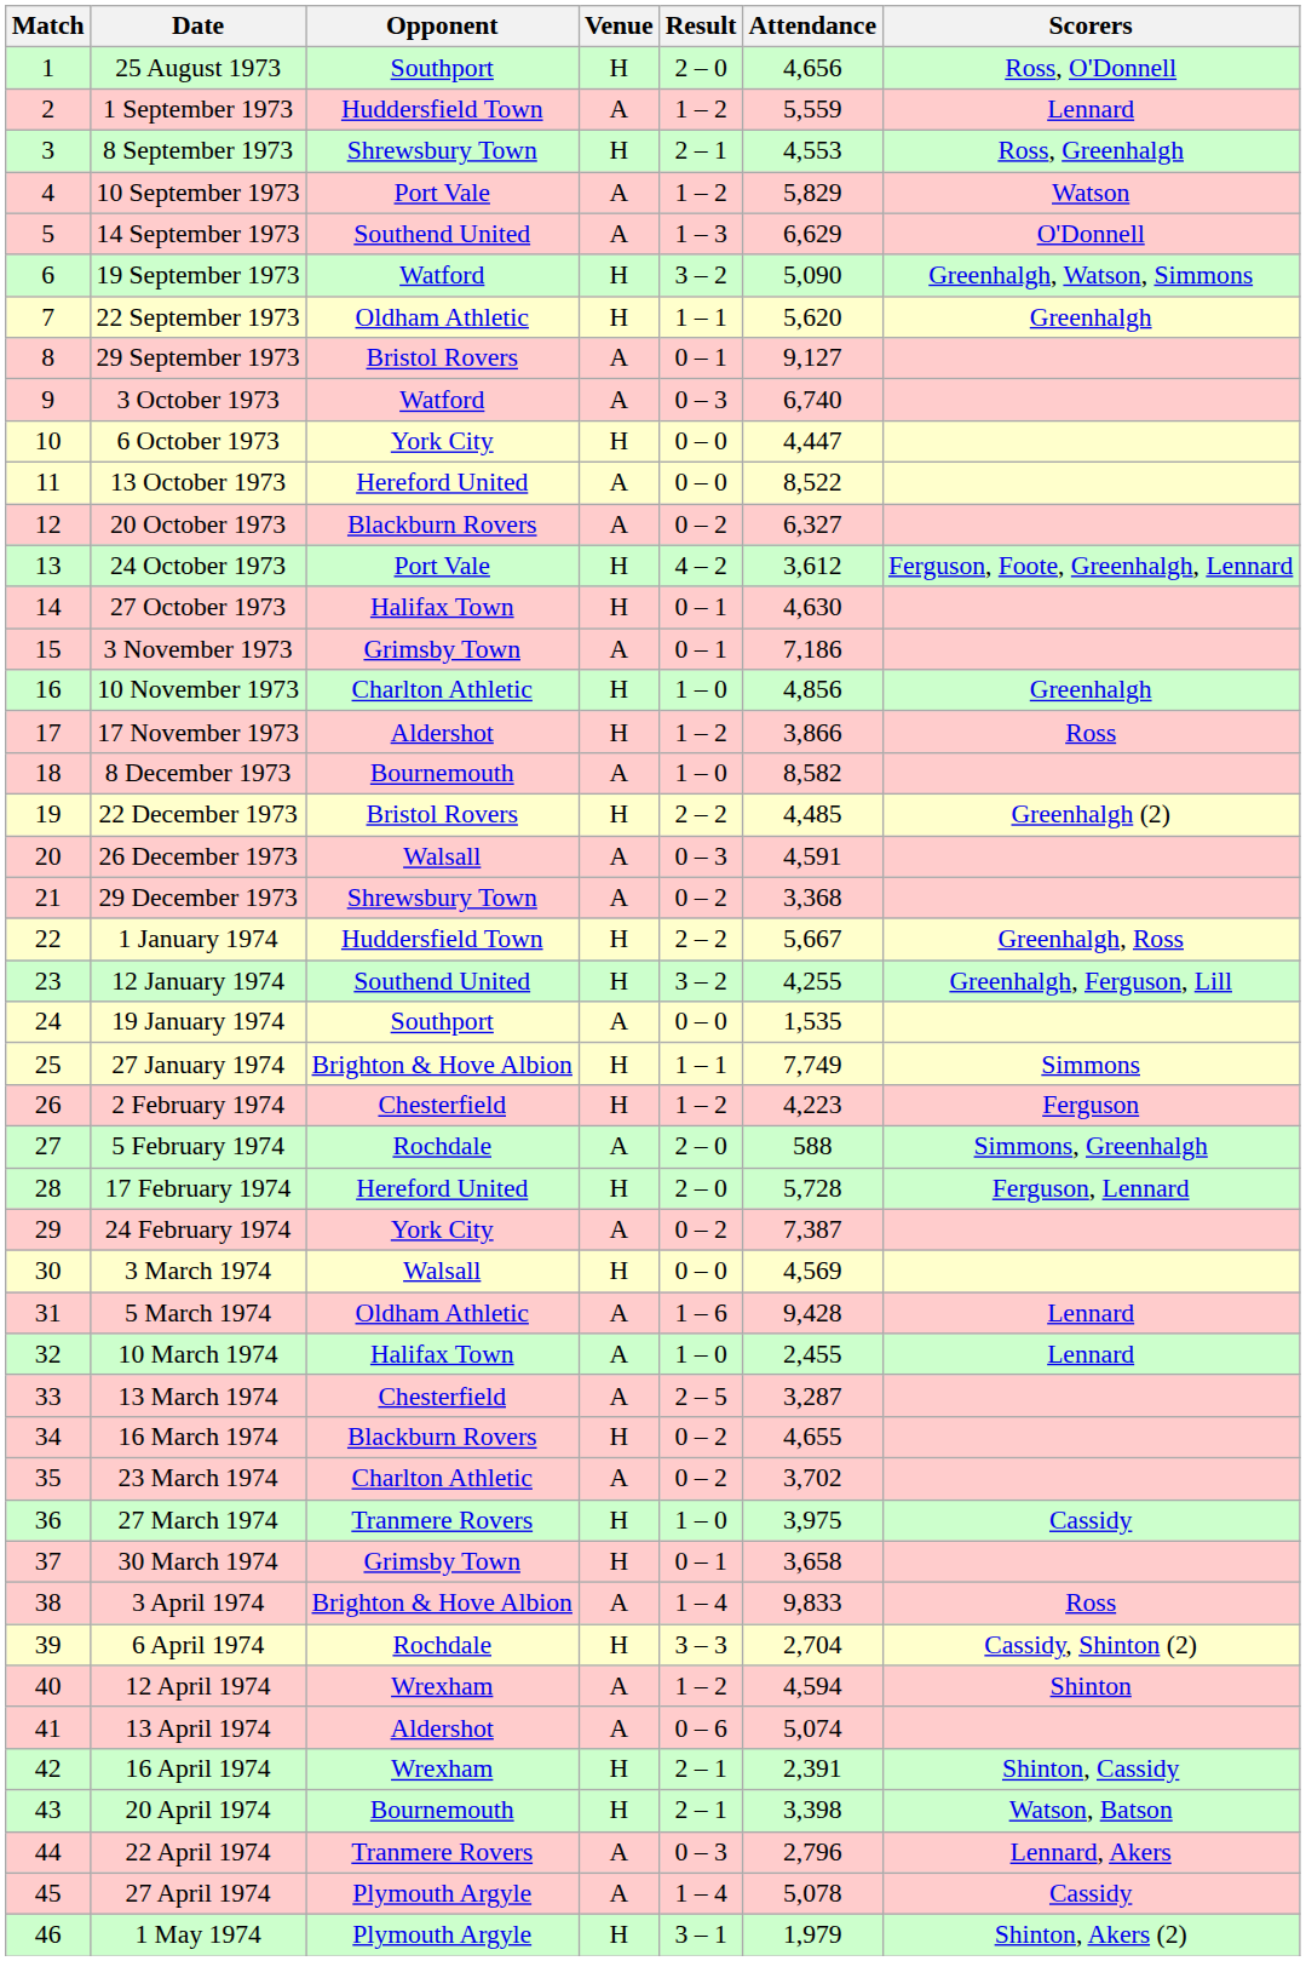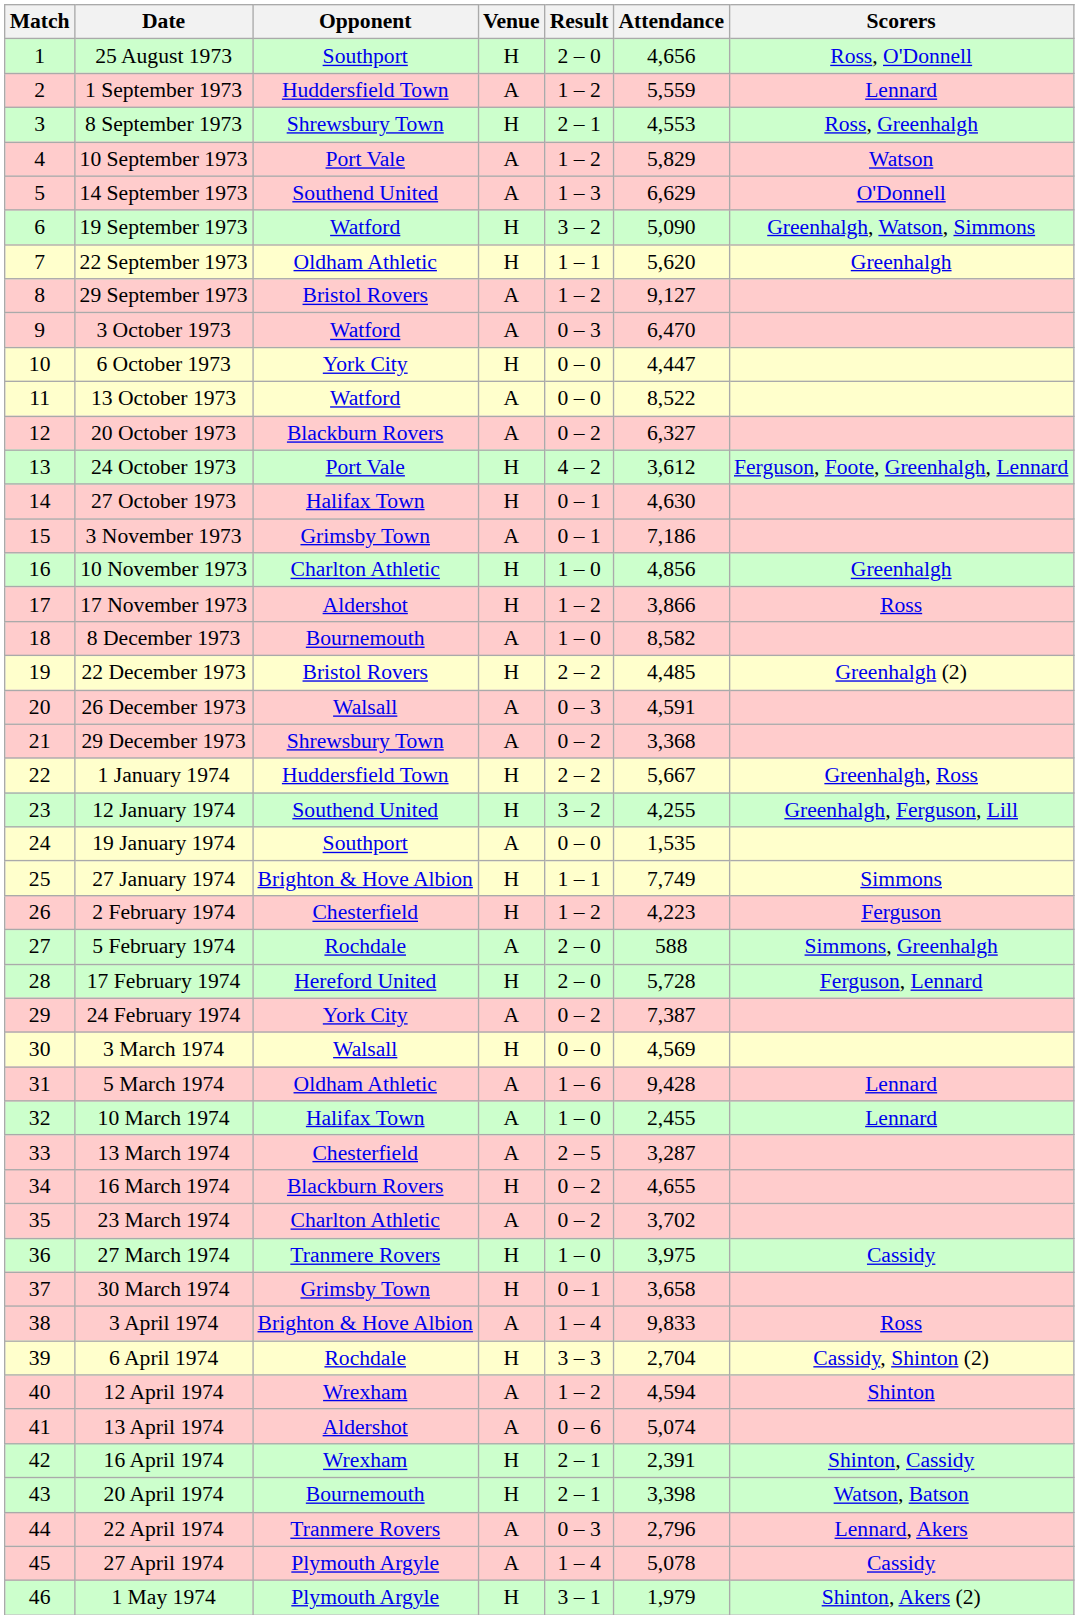 <table class="wikitable" style="font-size:100%; text-align:center">
 <tr>
 <th>Match</th>
 <th>Date</th>
 <th>Opponent</th>
 <th>Venue</th>
 <th>Result</th>
 <th>Attendance</th>
 <th>Scorers</th>
 </tr>
 <tr style="background-color: #CCFFCC;">
 <td>1</td>
 <td>25 August 1973</td>
 <td><a href='#'>Southport</a></td>
 <td>H</td>
 <td>2 – 0</td>
 <td>4,656</td>
 <td><a href='#'>Ross</a>, <a href='#'>O'Donnell</a></td>
 </tr>
 <tr style="background-color: #FFCCCC;">
 <td>2</td>
 <td>1 September 1973</td>
 <td><a href='#'>Huddersfield Town</a></td>
 <td>A</td>
 <td>1 – 2</td>
 <td>5,559</td>
 <td><a href='#'>Lennard</a></td>
 </tr>
 <tr style="background-color: #CCFFCC;">
 <td>3</td>
 <td>8 September 1973</td>
 <td><a href='#'>Shrewsbury Town</a></td>
 <td>H</td>
 <td>2 – 1</td>
 <td>4,553</td>
 <td><a href='#'>Ross</a>, <a href='#'>Greenhalgh</a></td>
 </tr>
 <tr style="background-color: #FFCCCC;">
 <td>4</td>
 <td>10 September 1973</td>
 <td><a href='#'>Port Vale</a></td>
 <td>A</td>
 <td>1 – 2</td>
 <td>5,829</td>
 <td><a href='#'>Watson</a></td>
 </tr>
 <tr style="background-color: #FFCCCC;">
 <td>5</td>
 <td>14 September 1973</td>
 <td><a href='#'>Southend United</a></td>
 <td>A</td>
 <td>1 – 3</td>
 <td>6,629</td>
 <td><a href='#'>O'Donnell</a></td>
 </tr>
 <tr style="background-color: #CCFFCC;">
 <td>6</td>
 <td>19 September 1973</td>
 <td><a href='#'>Watford</a></td>
 <td>H</td>
 <td>3 – 2</td>
 <td>5,090</td>
 <td><a href='#'>Greenhalgh</a>, <a href='#'>Watson</a>, <a href='#'>Simmons</a></td>
 </tr>
 <tr style="background-color: #FFFFCC;">
 <td>7</td>
 <td>22 September 1973</td>
 <td><a href='#'>Oldham Athletic</a></td>
 <td>H</td>
 <td>1 – 1</td>
 <td>5,620</td>
 <td><a href='#'>Greenhalgh</a></td>
 </tr>
 <tr style="background-color: #FFCCCC;">
 <td>8</td>
 <td>29 September 1973</td>
 <td><a href='#'>Bristol Rovers</a></td>
 <td>A</td>
-<td>0 – 1</td>
+<td>1 – 2</td>
 <td>9,127</td>
 <td></td>
 </tr>
 <tr style="background-color: #FFCCCC;">
 <td>9</td>
 <td>3 October 1973</td>
 <td><a href='#'>Watford</a></td>
 <td>A</td>
 <td>0 – 3</td>
-<td>6,740</td>
+<td>6,470</td>
 <td></td>
 </tr>
 <tr style="background-color: #FFFFCC;">
 <td>10</td>
 <td>6 October 1973</td>
 <td><a href='#'>York City</a></td>
 <td>H</td>
 <td>0 – 0</td>
 <td>4,447</td>
 <td></td>
 </tr>
 <tr style="background-color: #FFFFCC;">
 <td>11</td>
 <td>13 October 1973</td>
-<td><a href='#'>Hereford United</a></td>
+<td><a href='#'>Watford</a></td>
 <td>A</td>
 <td>0 – 0</td>
 <td>8,522</td>
 <td></td>
 </tr>
 <tr style="background-color: #FFCCCC;">
 <td>12</td>
 <td>20 October 1973</td>
 <td><a href='#'>Blackburn Rovers</a></td>
 <td>A</td>
 <td>0 – 2</td>
 <td>6,327</td>
 <td></td>
 </tr>
 <tr style="background-color: #CCFFCC;">
 <td>13</td>
 <td>24 October 1973</td>
 <td><a href='#'>Port Vale</a></td>
 <td>H</td>
 <td>4 – 2</td>
 <td>3,612</td>
 <td><a href='#'>Ferguson</a>, <a href='#'>Foote</a>, <a href='#'>Greenhalgh</a>, <a href='#'>Lennard</a></td>
 </tr>
 <tr style="background-color: #FFCCCC;">
 <td>14</td>
 <td>27 October 1973</td>
 <td><a href='#'>Halifax Town</a></td>
 <td>H</td>
 <td>0 – 1</td>
 <td>4,630</td>
 <td></td>
 </tr>
 <tr style="background-color: #FFCCCC;">
 <td>15</td>
 <td>3 November 1973</td>
 <td><a href='#'>Grimsby Town</a></td>
 <td>A</td>
 <td>0 – 1</td>
 <td>7,186</td>
 <td></td>
 </tr>
 <tr style="background-color: #CCFFCC;">
 <td>16</td>
 <td>10 November 1973</td>
 <td><a href='#'>Charlton Athletic</a></td>
 <td>H</td>
 <td>1 – 0</td>
 <td>4,856</td>
 <td><a href='#'>Greenhalgh</a></td>
 </tr>
 <tr style="background-color: #FFCCCC;">
 <td>17</td>
 <td>17 November 1973</td>
 <td><a href='#'>Aldershot</a></td>
 <td>H</td>
 <td>1 – 2</td>
 <td>3,866</td>
 <td><a href='#'>Ross</a></td>
 </tr>
 <tr style="background-color: #FFCCCC;">
 <td>18</td>
 <td>8 December 1973</td>
 <td><a href='#'>Bournemouth</a></td>
 <td>A</td>
 <td>1 – 0</td>
 <td>8,582</td>
 <td></td>
 </tr>
 <tr style="background-color: #FFFFCC;">
 <td>19</td>
 <td>22 December 1973</td>
 <td><a href='#'>Bristol Rovers</a></td>
 <td>H</td>
 <td>2 – 2</td>
 <td>4,485</td>
 <td><a href='#'>Greenhalgh</a> (2)</td>
 </tr>
 <tr style="background-color: #FFCCCC;">
 <td>20</td>
 <td>26 December 1973</td>
 <td><a href='#'>Walsall</a></td>
 <td>A</td>
 <td>0 – 3</td>
 <td>4,591</td>
 <td></td>
 </tr>
 <tr style="background-color: #FFCCCC;">
 <td>21</td>
 <td>29 December 1973</td>
 <td><a href='#'>Shrewsbury Town</a></td>
 <td>A</td>
 <td>0 – 2</td>
 <td>3,368</td>
 <td></td>
 </tr>
 <tr style="background-color: #FFFFCC;">
 <td>22</td>
 <td>1 January 1974</td>
 <td><a href='#'>Huddersfield Town</a></td>
 <td>H</td>
 <td>2 – 2</td>
 <td>5,667</td>
 <td><a href='#'>Greenhalgh</a>, <a href='#'>Ross</a></td>
 </tr>
 <tr style="background-color: #CCFFCC;">
 <td>23</td>
 <td>12 January 1974</td>
 <td><a href='#'>Southend United</a></td>
 <td>H</td>
 <td>3 – 2</td>
 <td>4,255</td>
 <td><a href='#'>Greenhalgh</a>, <a href='#'>Ferguson</a>, <a href='#'>Lill</a></td>
 </tr>
 <tr style="background-color: #FFFFCC;">
 <td>24</td>
 <td>19 January 1974</td>
 <td><a href='#'>Southport</a></td>
 <td>A</td>
 <td>0 – 0</td>
 <td>1,535</td>
 <td></td>
 </tr>
 <tr style="background-color: #FFFFCC;">
 <td>25</td>
 <td>27 January 1974</td>
 <td><a href='#'>Brighton & Hove Albion</a></td>
 <td>H</td>
 <td>1 – 1</td>
 <td>7,749</td>
 <td><a href='#'>Simmons</a></td>
 </tr>
 <tr style="background-color: #FFCCCC;">
 <td>26</td>
 <td>2 February 1974</td>
 <td><a href='#'>Chesterfield</a></td>
 <td>H</td>
 <td>1 – 2</td>
 <td>4,223</td>
 <td><a href='#'>Ferguson</a></td>
 </tr>
 <tr style="background-color: #CCFFCC;">
 <td>27</td>
 <td>5 February 1974</td>
 <td><a href='#'>Rochdale</a></td>
 <td>A</td>
 <td>2 – 0</td>
 <td>588</td>
 <td><a href='#'>Simmons</a>, <a href='#'>Greenhalgh</a></td>
 </tr>
 <tr style="background-color: #CCFFCC;">
 <td>28</td>
 <td>17 February 1974</td>
 <td><a href='#'>Hereford United</a></td>
 <td>H</td>
 <td>2 – 0</td>
 <td>5,728</td>
 <td><a href='#'>Ferguson</a>, <a href='#'>Lennard</a></td>
 </tr>
 <tr style="background-color: #FFCCCC;">
 <td>29</td>
 <td>24 February 1974</td>
 <td><a href='#'>York City</a></td>
 <td>A</td>
 <td>0 – 2</td>
 <td>7,387</td>
 <td></td>
 </tr>
 <tr style="background-color: #FFFFCC;">
 <td>30</td>
 <td>3 March 1974</td>
 <td><a href='#'>Walsall</a></td>
 <td>H</td>
 <td>0 – 0</td>
 <td>4,569</td>
 <td></td>
 </tr>
 <tr style="background-color: #FFCCCC;">
 <td>31</td>
 <td>5 March 1974</td>
 <td><a href='#'>Oldham Athletic</a></td>
 <td>A</td>
 <td>1 – 6</td>
 <td>9,428</td>
 <td><a href='#'>Lennard</a></td>
 </tr>
 <tr style="background-color: #CCFFCC;">
 <td>32</td>
 <td>10 March 1974</td>
 <td><a href='#'>Halifax Town</a></td>
 <td>A</td>
 <td>1 – 0</td>
 <td>2,455</td>
 <td><a href='#'>Lennard</a></td>
 </tr>
 <tr style="background-color: #FFCCCC;">
 <td>33</td>
 <td>13 March 1974</td>
 <td><a href='#'>Chesterfield</a></td>
 <td>A</td>
 <td>2 – 5</td>
 <td>3,287</td>
 <td></td>
 </tr>
 <tr style="background-color: #FFCCCC;">
 <td>34</td>
 <td>16 March 1974</td>
 <td><a href='#'>Blackburn Rovers</a></td>
 <td>H</td>
 <td>0 – 2</td>
 <td>4,655</td>
 <td></td>
 </tr>
 <tr style="background-color: #FFCCCC;">
 <td>35</td>
 <td>23 March 1974</td>
 <td><a href='#'>Charlton Athletic</a></td>
 <td>A</td>
 <td>0 – 2</td>
 <td>3,702</td>
 <td></td>
 </tr>
 <tr style="background-color: #CCFFCC;">
 <td>36</td>
 <td>27 March 1974</td>
 <td><a href='#'>Tranmere Rovers</a></td>
 <td>H</td>
 <td>1 – 0</td>
 <td>3,975</td>
 <td><a href='#'>Cassidy</a></td>
 </tr>
 <tr style="background-color: #FFCCCC;">
 <td>37</td>
 <td>30 March 1974</td>
 <td><a href='#'>Grimsby Town</a></td>
 <td>H</td>
 <td>0 – 1</td>
 <td>3,658</td>
 <td></td>
 </tr>
 <tr style="background-color: #FFCCCC;">
 <td>38</td>
 <td>3 April 1974</td>
 <td><a href='#'>Brighton & Hove Albion</a></td>
 <td>A</td>
 <td>1 – 4</td>
 <td>9,833</td>
 <td><a href='#'>Ross</a></td>
 </tr>
 <tr style="background-color: #FFFFCC;">
 <td>39</td>
 <td>6 April 1974</td>
 <td><a href='#'>Rochdale</a></td>
 <td>H</td>
 <td>3 – 3</td>
 <td>2,704</td>
 <td><a href='#'>Cassidy</a>, <a href='#'>Shinton</a> (2)</td>
 </tr>
 <tr style="background-color: #FFCCCC;">
 <td>40</td>
 <td>12 April 1974</td>
 <td><a href='#'>Wrexham</a></td>
 <td>A</td>
 <td>1 – 2</td>
 <td>4,594</td>
 <td><a href='#'>Shinton</a></td>
 </tr>
 <tr style="background-color: #FFCCCC;">
 <td>41</td>
 <td>13 April 1974</td>
 <td><a href='#'>Aldershot</a></td>
 <td>A</td>
 <td>0 – 6</td>
 <td>5,074</td>
 <td></td>
 </tr>
 <tr style="background-color: #CCFFCC;">
 <td>42</td>
 <td>16 April 1974</td>
 <td><a href='#'>Wrexham</a></td>
 <td>H</td>
 <td>2 – 1</td>
 <td>2,391</td>
 <td><a href='#'>Shinton</a>, <a href='#'>Cassidy</a></td>
 </tr>
 <tr style="background-color: #CCFFCC;">
 <td>43</td>
 <td>20 April 1974</td>
 <td><a href='#'>Bournemouth</a></td>
 <td>H</td>
 <td>2 – 1</td>
 <td>3,398</td>
 <td><a href='#'>Watson</a>, <a href='#'>Batson</a></td>
 </tr>
 <tr style="background-color: #FFCCCC;">
 <td>44</td>
 <td>22 April 1974</td>
 <td><a href='#'>Tranmere Rovers</a></td>
 <td>A</td>
 <td>0 – 3</td>
 <td>2,796</td>
 <td><a href='#'>Lennard</a>, <a href='#'>Akers</a></td>
 </tr>
 <tr style="background-color: #FFCCCC;">
 <td>45</td>
 <td>27 April 1974</td>
 <td><a href='#'>Plymouth Argyle</a></td>
 <td>A</td>
 <td>1 – 4</td>
 <td>5,078</td>
 <td><a href='#'>Cassidy</a></td>
 </tr>
 <tr style="background-color: #CCFFCC;">
 <td>46</td>
 <td>1 May 1974</td>
 <td><a href='#'>Plymouth Argyle</a></td>
 <td>H</td>
 <td>3 – 1</td>
 <td>1,979</td>
 <td><a href='#'>Shinton</a>, <a href='#'>Akers</a> (2)</td>
 </tr>
 </table>
